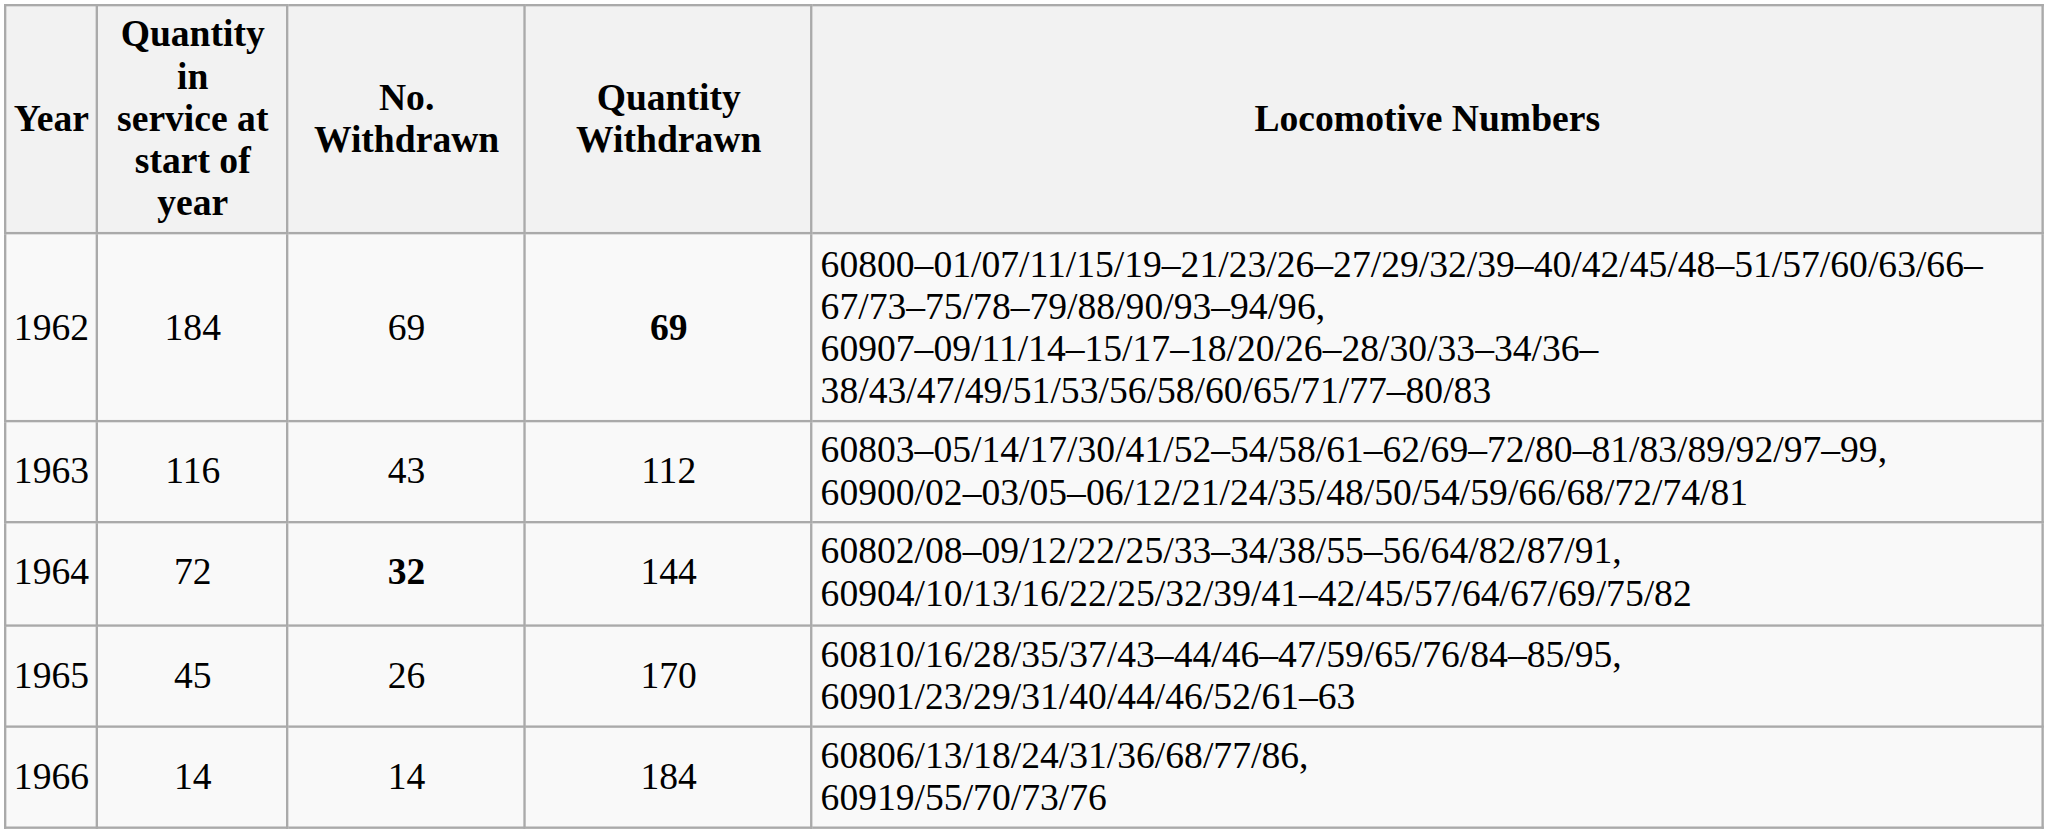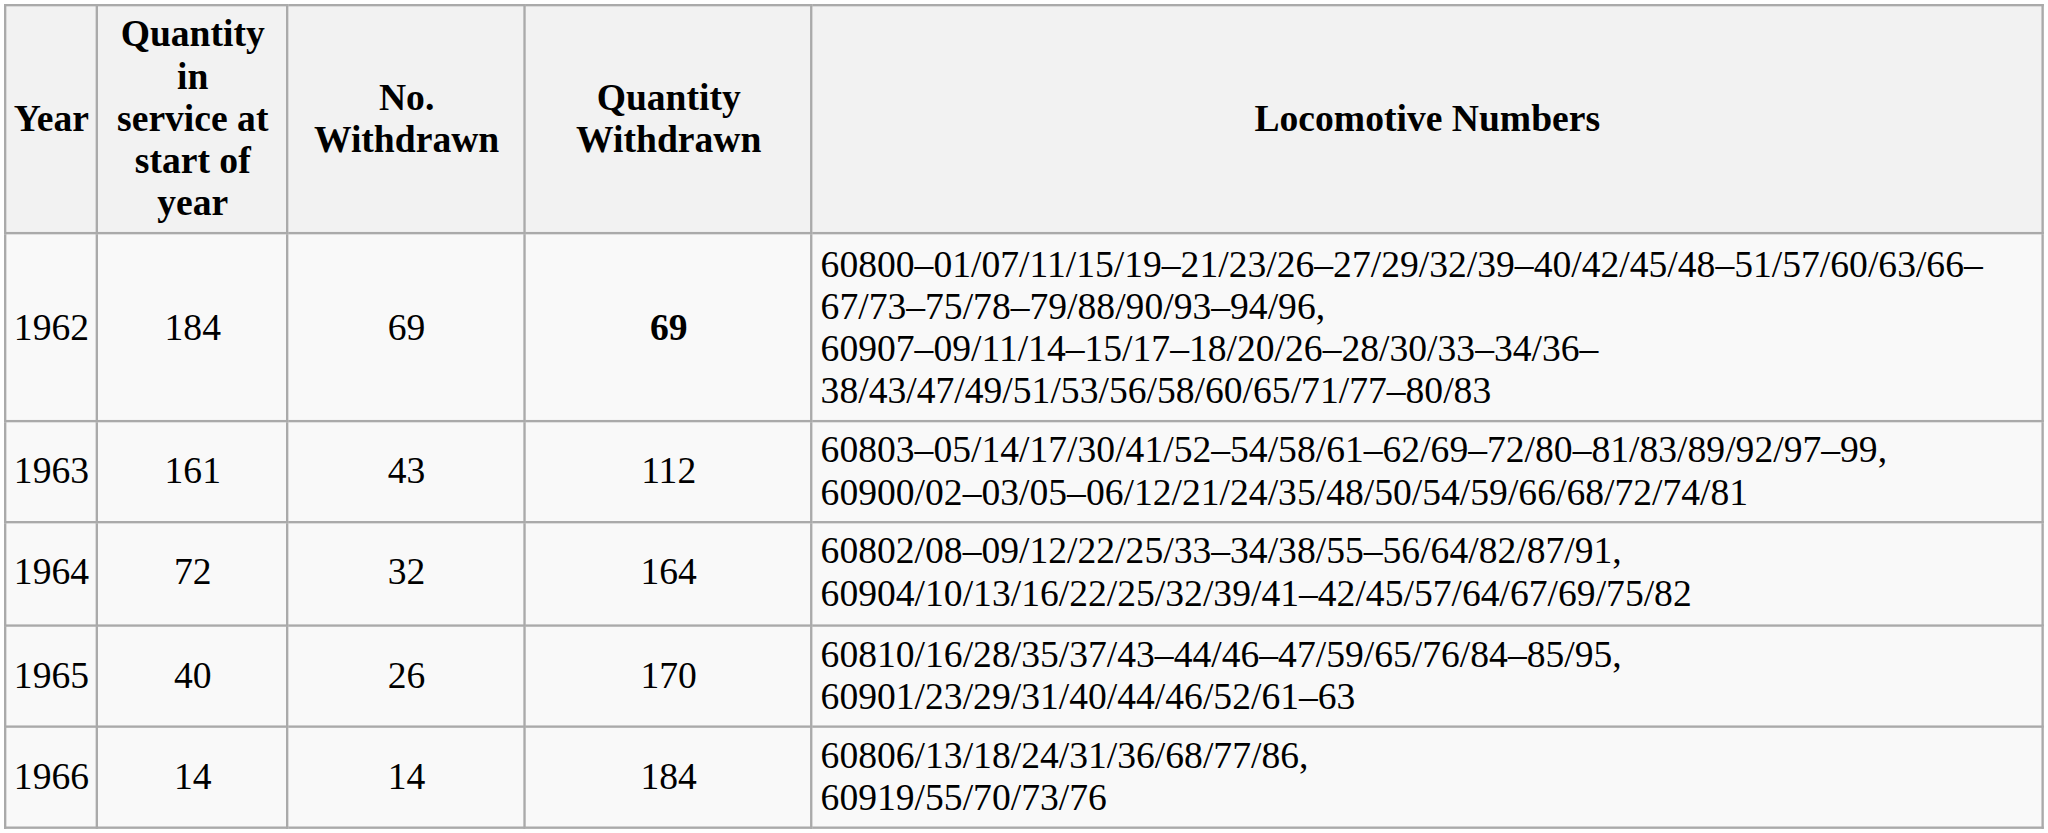 <table class="wikitable" style=text-align:center>
 <tr>
 <th>Year</th>
 <th>Quantity in<br>service at<br>start of year</th>
 <th>No. Withdrawn</th>
 <th>Quantity Withdrawn</th>
 <th class="unsortable">Locomotive Numbers</th>
 </tr>
 <tr>
 <td>1962</td>
 <td>184</td>
 <td>69</td>
 <td><strong>69</strong></td>
 <td align=left>60800–01/07/11/15/19–21/23/26–27/29/32/39–40/42/45/48–51/57/60/63/66–67/73–75/78–79/88/90/93–94/96,<br>60907–09/11/14–15/17–18/20/26–28/30/33–34/36–38/43/47/49/51/53/56/58/60/65/71/77–80/83</td>
 </tr>
 <tr>
 <td>1963</td>
-<td>116</td>
+<td>161</td>
 <td>43</td>
 <td>112</td>
 <td align=left>60803–05/14/17/30/41/52–54/58/61–62/69–72/80–81/83/89/92/97–99,<br>60900/02–03/05–06/12/21/24/35/48/50/54/59/66/68/72/74/81</td>
 </tr>
 <tr>
 <td>1964</td>
 <td>72</td>
-<td><strong>32</strong></td>
-<td>144</td>
+<td>32</td>
+<td>164</td>
 <td align=left>60802/08–09/12/22/25/33–34/38/55–56/64/82/87/91,<br>60904/10/13/16/22/25/32/39/41–42/45/57/64/67/69/75/82</td>
 </tr>
 <tr>
 <td>1965</td>
-<td>45</td>
+<td>40</td>
 <td>26</td>
 <td>170</td>
 <td align=left>60810/16/28/35/37/43–44/46–47/59/65/76/84–85/95,<br>60901/23/29/31/40/44/46/52/61–63</td>
 </tr>
 <tr>
 <td>1966</td>
 <td>14</td>
 <td>14</td>
 <td>184</td>
 <td align=left>60806/13/18/24/31/36/68/77/86,<br>60919/55/70/73/76</td>
 </tr>
 </table>
